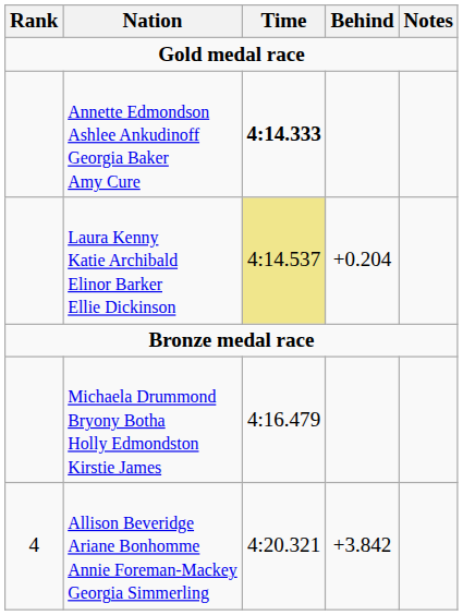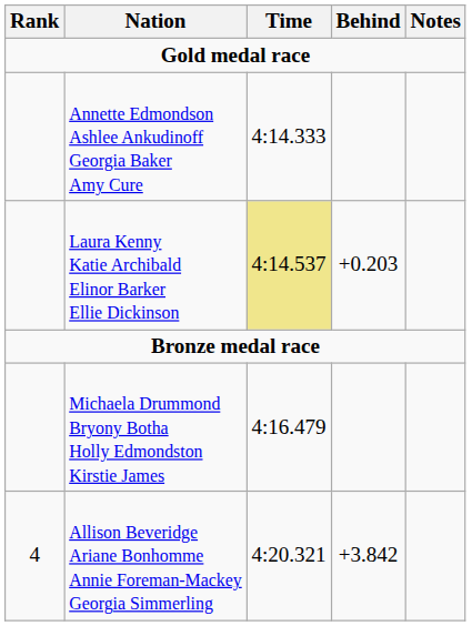 <table class="wikitable sortable" style="text-align:center">
 <tr>
 <th>Rank</th>
 <th>Nation</th>
 <th>Time</th>
 <th>Behind</th>
 <th>Notes</th>
 </tr>
 <tr>
 <td colspan=6><strong>Gold medal race</strong></td>
 </tr>
 <tr>
 <td></td>
 <td align=left><br><small><a href='#'>Annette Edmondson</a><br><a href='#'>Ashlee Ankudinoff</a><br><a href='#'>Georgia Baker</a><br><a href='#'>Amy Cure</a></small></td>
-<td><strong>4:14.333</strong></td>
+<td>4:14.333</td>
 <td></td>
 <td></td>
 </tr>
 <tr>
 <td></td>
 <td align=left><br><small><a href='#'>Laura Kenny</a><br><a href='#'>Katie Archibald</a><br><a href='#'>Elinor Barker</a><br><a href='#'>Ellie Dickinson</a> </small></td>
 <td style="background: khaki;">4:14.537</td>
-<td>+0.204</td>
+<td>+0.203</td>
 <td></td>
 </tr>
 <tr>
 <td colspan=6><strong>Bronze medal race</strong></td>
 </tr>
 <tr>
 <td></td>
 <td align=left><br><small><a href='#'>Michaela Drummond</a><br><a href='#'>Bryony Botha</a><br><a href='#'>Holly Edmondston</a><br><a href='#'>Kirstie James</a></small></td>
 <td>4:16.479</td>
 <td></td>
 <td></td>
 </tr>
 <tr>
 <td>4</td>
 <td align=left><br><small><a href='#'>Allison Beveridge</a><br><a href='#'>Ariane Bonhomme</a><br><a href='#'>Annie Foreman-Mackey</a><br><a href='#'>Georgia Simmerling</a></small></td>
 <td>4:20.321</td>
 <td>+3.842</td>
 <td></td>
 </tr>
 </table>
